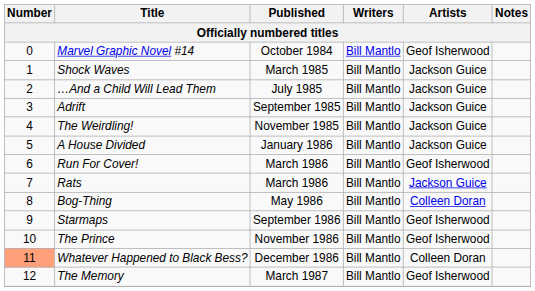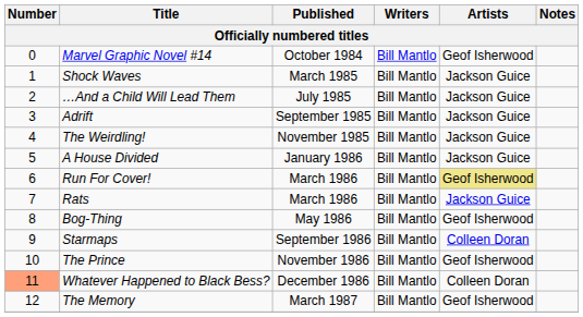 <table class="wikitable">
 <tr>
 <th>Number</th>
 <th>Title</th>
 <th>Published</th>
 <th>Writers</th>
 <th>Artists</th>
 <th>Notes</th>
 </tr>
 <tr>
 <th colspan="6">Officially numbered titles</th>
 </tr>
 <tr>
 <td align="center">0</td>
 <td><em> <a href='#'>Marvel Graphic Novel</a> #14</em></td>
 <td align="center">October 1984</td>
 <td align="center"><a href='#'>Bill Mantlo</a></td>
 <td align="center">Geof Isherwood</td>
 <td></td>
 </tr>
 <tr>
 <td align="center">1</td>
 <td><em>Shock Waves</em></td>
 <td align="center">March 1985</td>
 <td align="center">Bill Mantlo</td>
 <td align="center">Jackson Guice</td>
 <td></td>
 </tr>
 <tr>
 <td align="center">2</td>
 <td><em>…And a Child Will Lead Them</em></td>
 <td align="center">July 1985</td>
 <td align="center">Bill Mantlo</td>
 <td align="center">Jackson Guice</td>
 <td></td>
 </tr>
 <tr>
 <td align="center">3</td>
 <td><em>Adrift</em></td>
 <td align="center">September 1985</td>
 <td align="center">Bill Mantlo</td>
 <td align="center">Jackson Guice</td>
 <td></td>
 </tr>
 <tr>
 <td align="center">4</td>
 <td><em>The Weirdling!</em></td>
 <td align="center">November 1985</td>
 <td align="center">Bill Mantlo</td>
 <td align="center">Jackson Guice</td>
 <td></td>
 </tr>
 <tr>
 <td align="center">5</td>
 <td><em>A House Divided</em></td>
 <td align="center">January 1986</td>
 <td align="center">Bill Mantlo</td>
 <td align="center">Jackson Guice</td>
 <td></td>
 </tr>
 <tr>
 <td align="center">6</td>
 <td><em>Run For Cover!</em></td>
 <td align="center">March 1986</td>
 <td align="center">Bill Mantlo</td>
-<td align="center">Geof Isherwood</td>
+<td align="center" style="background: khaki;">Geof Isherwood</td>
 <td></td>
 </tr>
 <tr>
 <td align="center">7</td>
 <td><em>Rats</em></td>
 <td align="center">March 1986</td>
 <td align="center">Bill Mantlo</td>
 <td align="center"><a href='#'>Jackson Guice</a></td>
 <td></td>
 </tr>
 <tr>
 <td align="center">8</td>
 <td><em>Bog-Thing</em></td>
 <td align="center">May 1986</td>
 <td align="center">Bill Mantlo</td>
-<td align="center"><a href='#'>Colleen Doran</a></td>
+<td align="center">Geof Isherwood</td>
 <td></td>
 </tr>
 <tr>
 <td align="center">9</td>
 <td><em>Starmaps</em></td>
 <td align="center">September 1986</td>
 <td align="center">Bill Mantlo</td>
-<td align="center">Geof Isherwood</td>
+<td align="center"><a href='#'>Colleen Doran</a></td>
 <td></td>
 </tr>
 <tr>
 <td align="center">10</td>
 <td><em>The Prince</em></td>
 <td align="center">November 1986</td>
 <td align="center">Bill Mantlo</td>
 <td align="center">Geof Isherwood</td>
 <td></td>
 </tr>
 <tr>
 <td align="center" style="background: lightsalmon;">11</td>
 <td><em>Whatever Happened to Black Bess?</em></td>
 <td align="center">December 1986</td>
 <td align="center">Bill Mantlo</td>
 <td align="center">Colleen Doran</td>
 <td></td>
 </tr>
 <tr>
 <td align="center">12</td>
 <td><em>The Memory</em></td>
 <td align="center">March 1987</td>
 <td align="center">Bill Mantlo</td>
 <td align="center">Geof Isherwood</td>
 <td></td>
 </tr>
 <tr>
 </tr>
 </table>
